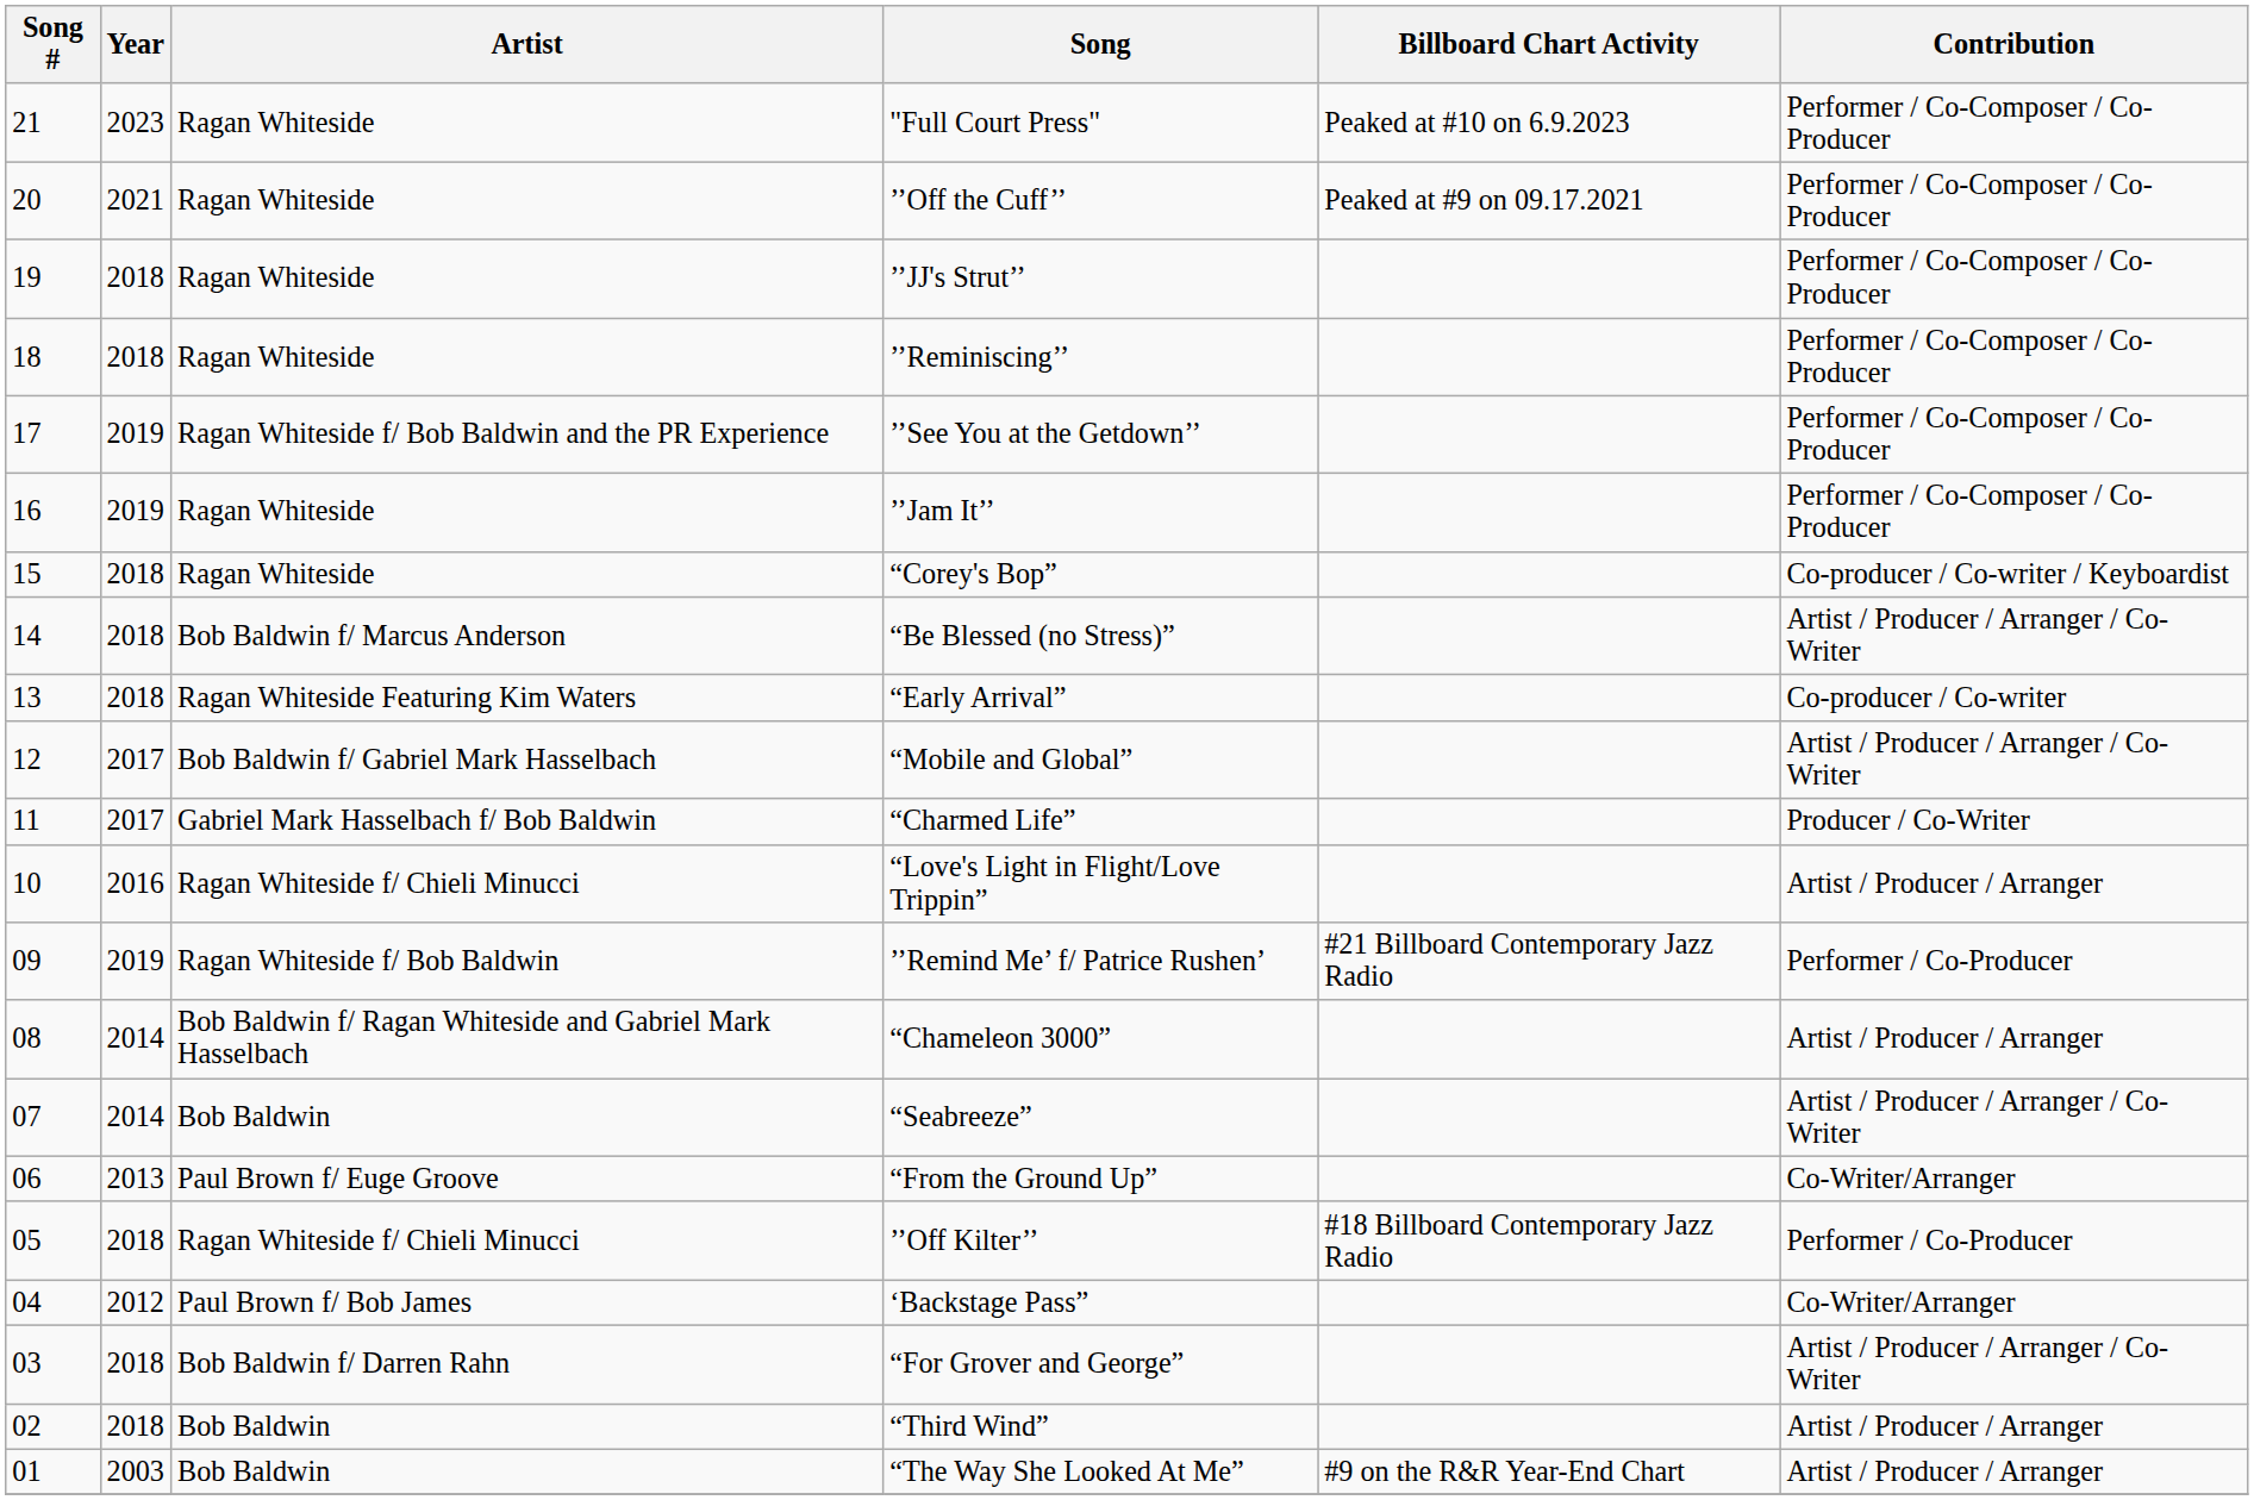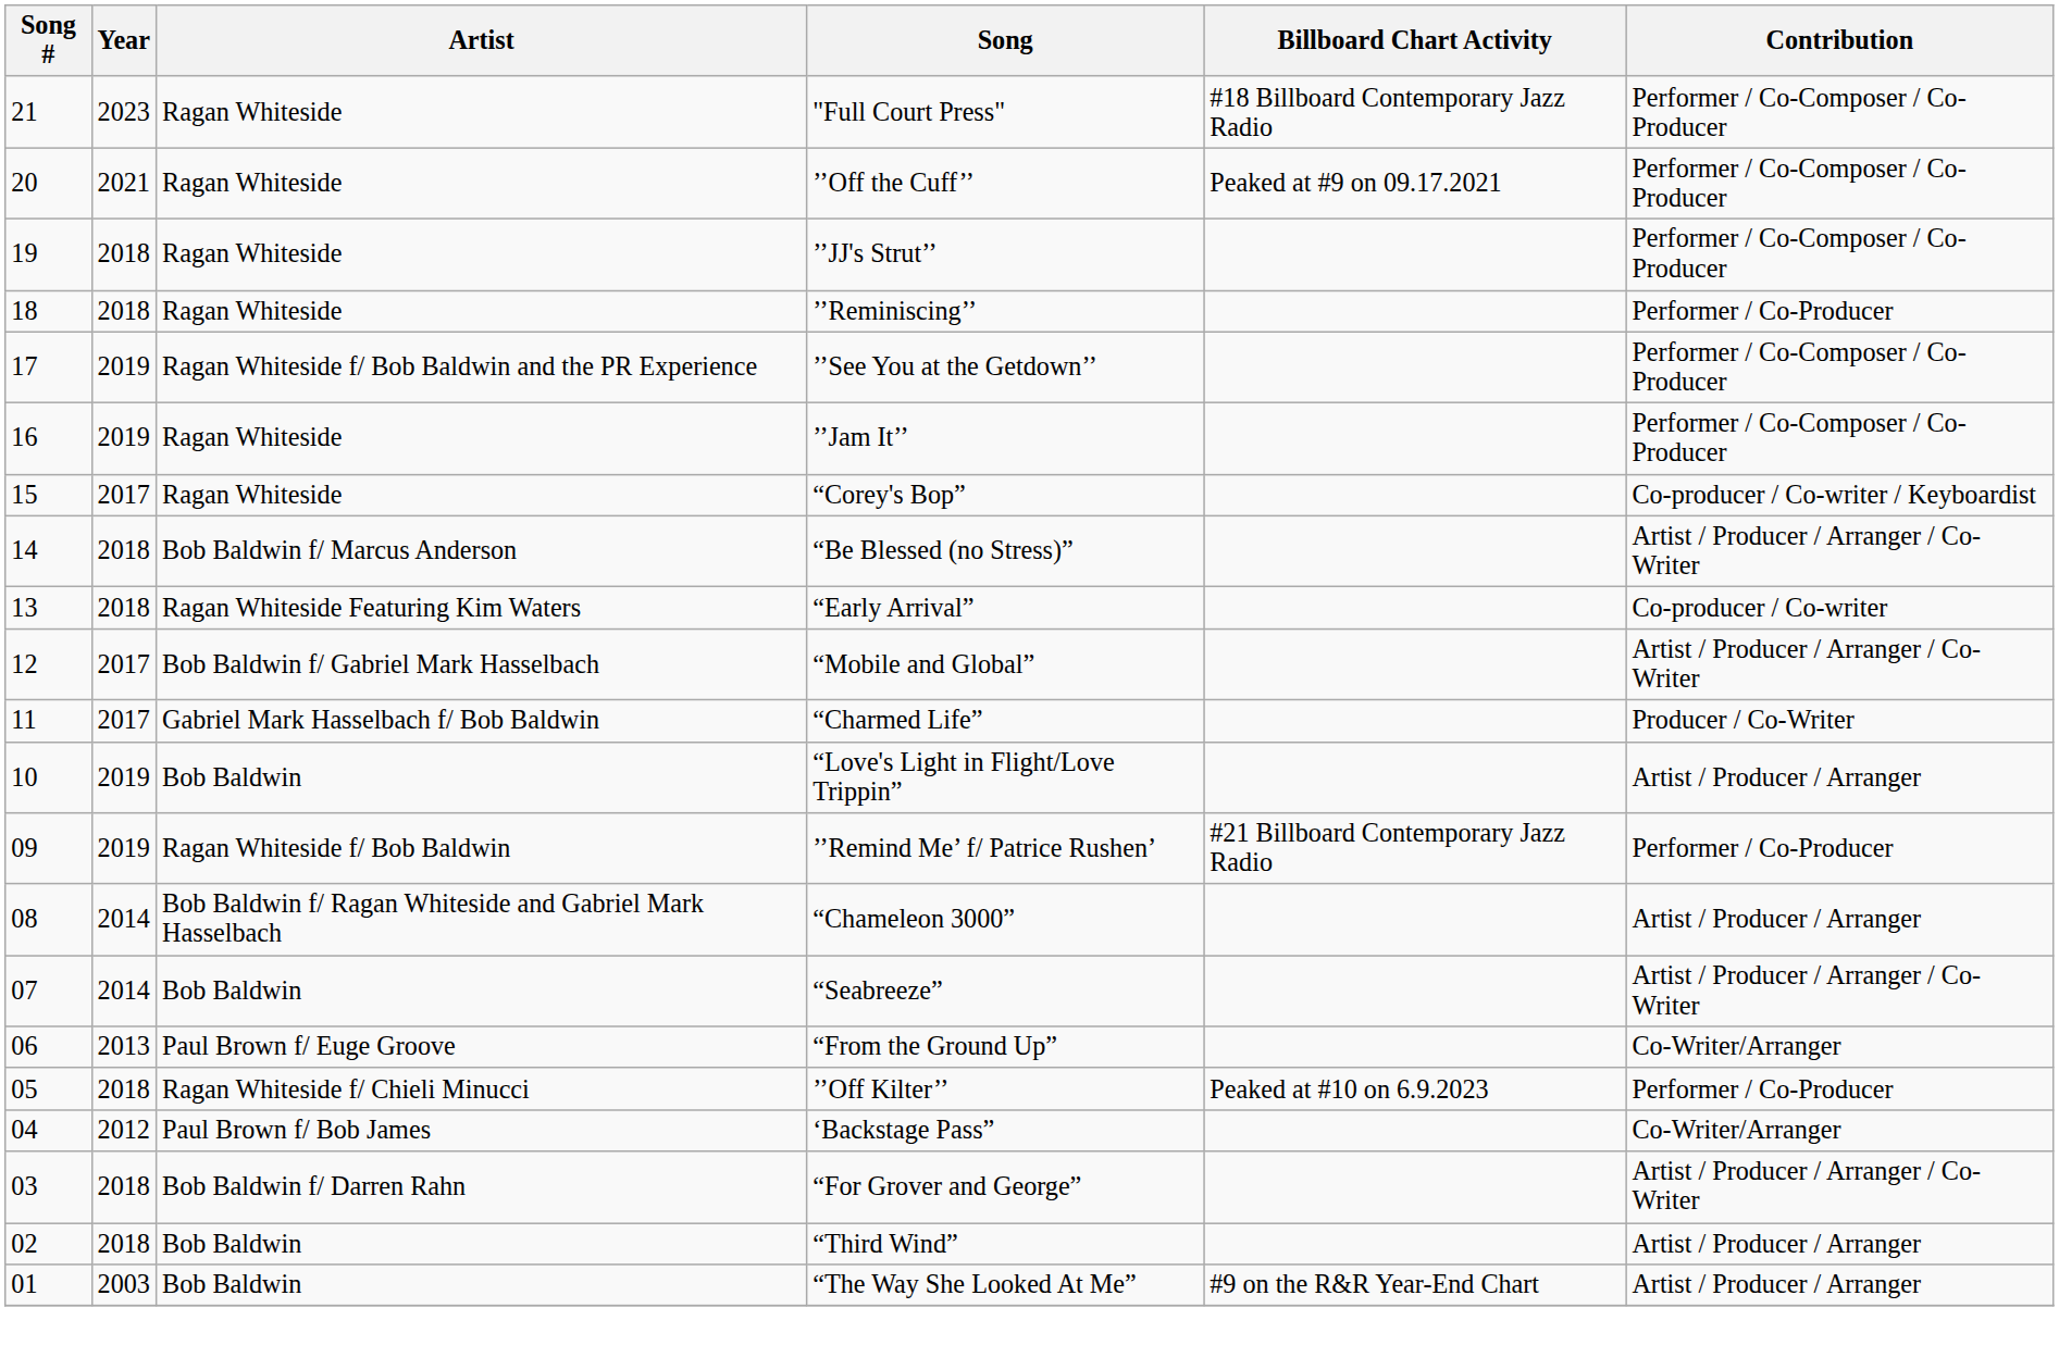 <table class="wikitable sortable">
 <tr>
 <th>Song #</th>
 <th>Year</th>
 <th>Artist</th>
 <th>Song</th>
 <th>Billboard Chart Activity</th>
 <th>Contribution</th>
 </tr>
 <tr>
 <td>21</td>
 <td>2023</td>
 <td>Ragan Whiteside</td>
 <td>"Full Court Press"</td>
-<td>Peaked at #10 on 6.9.2023</td>
+<td>#18 Billboard Contemporary Jazz Radio</td>
 <td>Performer / Co-Composer / Co-Producer</td>
 </tr>
 <tr>
 <td>20</td>
 <td>2021</td>
 <td>Ragan Whiteside</td>
 <td>’’Off the Cuff’’</td>
 <td>Peaked at #9 on 09.17.2021</td>
 <td>Performer / Co-Composer / Co-Producer</td>
 </tr>
 <tr>
 <td>19</td>
 <td>2018</td>
 <td>Ragan Whiteside</td>
 <td>’’JJ's Strut’’</td>
 <td></td>
 <td>Performer / Co-Composer / Co-Producer</td>
 </tr>
 <tr>
 <td>18</td>
 <td>2018</td>
 <td>Ragan Whiteside</td>
 <td>’’Reminiscing’’</td>
 <td></td>
-<td>Performer / Co-Composer / Co-Producer</td>
+<td>Performer / Co-Producer</td>
 </tr>
 <tr>
 <td>17</td>
 <td>2019</td>
 <td>Ragan Whiteside f/ Bob Baldwin and the PR Experience</td>
 <td>’’See You at the Getdown’’</td>
 <td></td>
 <td>Performer / Co-Composer / Co-Producer</td>
 </tr>
 <tr>
 <td>16</td>
 <td>2019</td>
 <td>Ragan Whiteside</td>
 <td>’’Jam It’’</td>
 <td></td>
 <td>Performer / Co-Composer / Co-Producer</td>
 </tr>
 <tr>
 <td>15</td>
-<td>2018</td>
+<td>2017</td>
 <td>Ragan Whiteside</td>
 <td>“Corey's Bop”</td>
 <td></td>
 <td>Co-producer / Co-writer / Keyboardist</td>
 </tr>
 <tr>
 <td>14</td>
 <td>2018</td>
 <td>Bob Baldwin f/ Marcus Anderson</td>
 <td>“Be Blessed (no Stress)”</td>
 <td> </td>
 <td>Artist / Producer / Arranger / Co-Writer</td>
 </tr>
 <tr>
 <td>13</td>
 <td>2018</td>
 <td>Ragan Whiteside Featuring Kim Waters</td>
 <td>“Early Arrival”</td>
 <td></td>
 <td>Co-producer / Co-writer</td>
 </tr>
 <tr>
 <td>12</td>
 <td>2017</td>
 <td>Bob Baldwin f/ Gabriel Mark Hasselbach</td>
 <td>“Mobile and Global”</td>
 <td> </td>
 <td>Artist / Producer / Arranger / Co-Writer</td>
 </tr>
 <tr>
 <td>11</td>
 <td>2017</td>
 <td>Gabriel Mark Hasselbach f/ Bob Baldwin</td>
 <td>“Charmed Life”</td>
 <td> </td>
 <td>Producer / Co-Writer</td>
 </tr>
 <tr>
 <td>10</td>
-<td>2016</td>
-<td>Ragan Whiteside f/ Chieli Minucci</td>
+<td>2019</td>
+<td>Bob Baldwin</td>
 <td>“Love's Light in Flight/Love Trippin”</td>
 <td> </td>
 <td>Artist / Producer / Arranger</td>
 </tr>
 <tr>
 <td>09</td>
 <td>2019</td>
 <td>Ragan Whiteside f/ Bob Baldwin</td>
 <td>’’Remind Me’ f/ Patrice Rushen’</td>
 <td>#21 Billboard Contemporary Jazz Radio</td>
 <td>Performer / Co-Producer</td>
 </tr>
 <tr>
 <td>08</td>
 <td>2014</td>
 <td>Bob Baldwin f/ Ragan Whiteside and Gabriel Mark Hasselbach</td>
 <td>“Chameleon 3000”</td>
 <td> </td>
 <td>Artist / Producer / Arranger</td>
 </tr>
 <tr>
 <td>07</td>
 <td>2014</td>
 <td>Bob Baldwin</td>
 <td>“Seabreeze”</td>
 <td> </td>
 <td>Artist / Producer / Arranger / Co-Writer</td>
 </tr>
 <tr>
 <td>06</td>
 <td>2013</td>
 <td>Paul Brown f/ Euge Groove</td>
 <td>“From the Ground Up”</td>
 <td></td>
 <td>Co-Writer/Arranger</td>
 </tr>
 <tr>
 <td>05</td>
 <td>2018</td>
 <td>Ragan Whiteside f/ Chieli Minucci</td>
 <td>’’Off Kilter’’</td>
-<td>#18 Billboard Contemporary Jazz Radio</td>
+<td>Peaked at #10 on 6.9.2023</td>
 <td>Performer / Co-Producer</td>
 </tr>
 <tr>
 <td>04</td>
 <td>2012</td>
 <td>Paul Brown f/ Bob James</td>
 <td>‘Backstage Pass”</td>
 <td></td>
 <td>Co-Writer/Arranger</td>
 </tr>
 <tr>
 <td>03</td>
 <td>2018</td>
 <td>Bob Baldwin f/ Darren Rahn</td>
 <td>“For Grover and George”</td>
 <td> </td>
 <td>Artist / Producer / Arranger / Co-Writer</td>
 </tr>
 <tr>
 <td>02</td>
 <td>2018</td>
 <td>Bob Baldwin</td>
 <td>“Third Wind”</td>
 <td> </td>
 <td>Artist / Producer / Arranger</td>
 </tr>
 <tr>
 <td>01</td>
 <td>2003</td>
 <td>Bob Baldwin</td>
 <td>“The Way She Looked At Me”</td>
 <td>#9 on the R&R Year-End Chart</td>
 <td>Artist / Producer / Arranger</td>
 </tr>
 <tr>
 </tr>
 </table>
